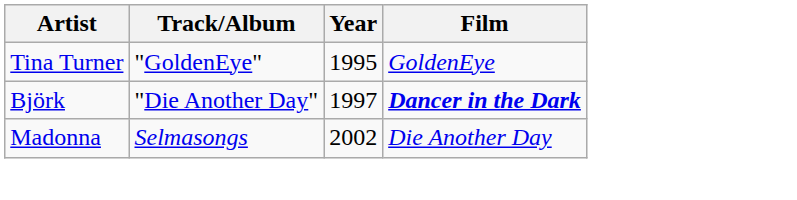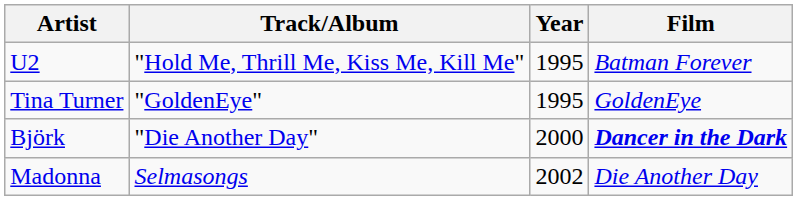 <table class="wikitable">
 <tr>
 <th>Artist</th>
 <th>Track/Album</th>
 <th>Year</th>
 <th>Film</th>
+</tr>
+<tr>
+<td><a href='#'>U2</a></td>
+<td>"<a href='#'>Hold Me, Thrill Me, Kiss Me, Kill Me</a>"</td>
+<td>1995</td>
+<td><em><a href='#'>Batman Forever</a></em></td>
 </tr>
 <tr>
 <td><a href='#'>Tina Turner</a></td>
 <td>"<a href='#'>GoldenEye</a>"</td>
 <td>1995</td>
 <td><em><a href='#'>GoldenEye</a></em></td>
 </tr>
 <tr>
 <td><a href='#'>Björk</a></td>
 <td>"<a href='#'>Die Another Day</a>"</td>
-<td>1997</td>
+<td>2000</td>
 <td><strong><em><a href='#'>Dancer in the Dark</a></em></strong></td>
 </tr>
 <tr>
 <td><a href='#'>Madonna</a></td>
 <td><em><a href='#'>Selmasongs</a></em></td>
 <td>2002</td>
 <td><em><a href='#'>Die Another Day</a></em></td>
 </tr>
 </table>
